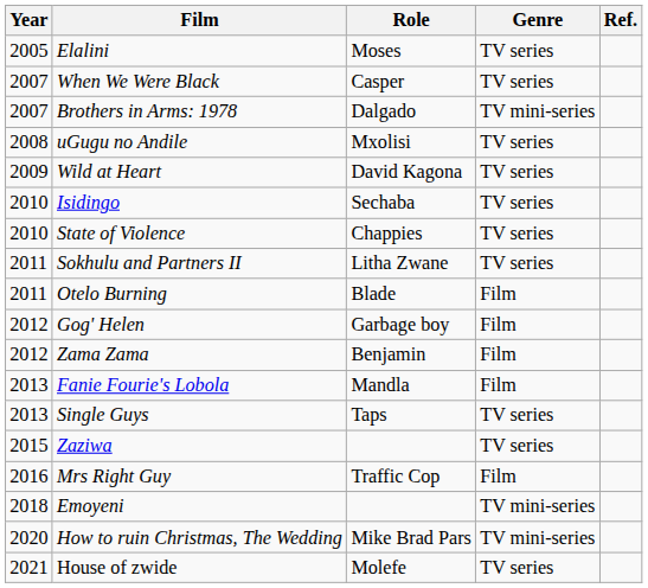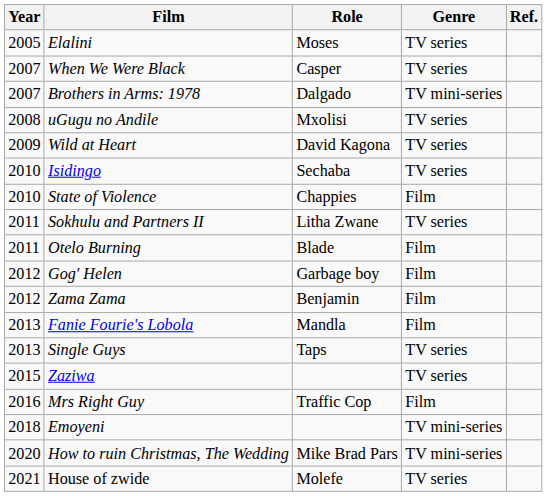 <table class="wikitable">
 <tr>
 <th>Year</th>
 <th>Film</th>
 <th>Role</th>
 <th>Genre</th>
 <th>Ref.</th>
 </tr>
 <tr>
 <td>2005</td>
 <td><em>Elalini</em></td>
 <td>Moses</td>
 <td>TV series</td>
 <td></td>
 </tr>
 <tr>
 <td>2007</td>
 <td><em>When We Were Black</em></td>
 <td>Casper</td>
 <td>TV series</td>
 <td></td>
 </tr>
 <tr>
 <td>2007</td>
 <td><em>Brothers in Arms: 1978</em></td>
 <td>Dalgado</td>
 <td>TV mini-series</td>
 <td></td>
 </tr>
 <tr>
 <td>2008</td>
 <td><em>uGugu no Andile</em></td>
 <td>Mxolisi</td>
 <td>TV series</td>
 <td></td>
 </tr>
 <tr>
 <td>2009</td>
 <td><em>Wild at Heart</em></td>
 <td>David Kagona</td>
 <td>TV series</td>
 <td></td>
 </tr>
 <tr>
 <td>2010</td>
 <td><em><a href='#'>Isidingo</a></em></td>
 <td>Sechaba</td>
 <td>TV series</td>
 <td></td>
 </tr>
 <tr>
 <td>2010</td>
 <td><em>State of Violence</em></td>
 <td>Chappies</td>
-<td>TV series</td>
+<td>Film</td>
 <td></td>
 </tr>
 <tr>
 <td>2011</td>
 <td><em>Sokhulu and Partners II</em></td>
 <td>Litha Zwane</td>
 <td>TV series</td>
 <td></td>
 </tr>
 <tr>
 <td>2011</td>
 <td><em>Otelo Burning</em></td>
 <td>Blade</td>
 <td>Film</td>
 <td></td>
 </tr>
 <tr>
 <td>2012</td>
 <td><em>Gog' Helen</em></td>
 <td>Garbage boy</td>
 <td>Film</td>
 <td></td>
 </tr>
 <tr>
 <td>2012</td>
 <td><em>Zama Zama</em></td>
 <td>Benjamin</td>
 <td>Film</td>
 <td></td>
 </tr>
 <tr>
 <td>2013</td>
 <td><em><a href='#'>Fanie Fourie's Lobola</a></em></td>
 <td>Mandla</td>
 <td>Film</td>
 <td></td>
 </tr>
 <tr>
 <td>2013</td>
 <td><em>Single Guys</em></td>
 <td>Taps</td>
 <td>TV series</td>
 <td></td>
 </tr>
 <tr>
 <td>2015</td>
 <td><em><a href='#'>Zaziwa</a></em></td>
 <td></td>
 <td>TV series</td>
 <td></td>
 </tr>
 <tr>
 <td>2016</td>
 <td><em>Mrs Right Guy</em></td>
 <td>Traffic Cop</td>
 <td>Film</td>
 <td></td>
 </tr>
 <tr>
 <td>2018</td>
 <td><em>Emoyeni</em></td>
 <td></td>
 <td>TV mini-series</td>
 <td></td>
 </tr>
 <tr>
 <td>2020</td>
 <td><em>How to ruin Christmas, The Wedding</em></td>
 <td>Mike Brad Pars</td>
 <td>TV mini-series</td>
 <td></td>
 </tr>
 <tr>
 <td>2021</td>
 <td>House of zwide</td>
 <td>Molefe</td>
 <td>TV series</td>
 <td></td>
 </tr>
 </table>
